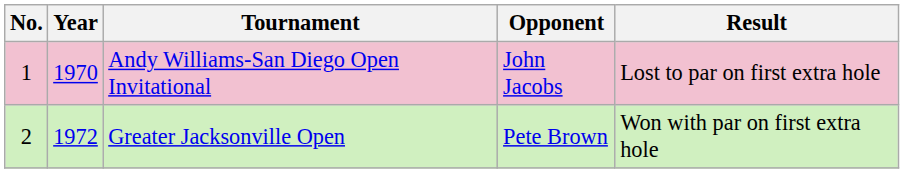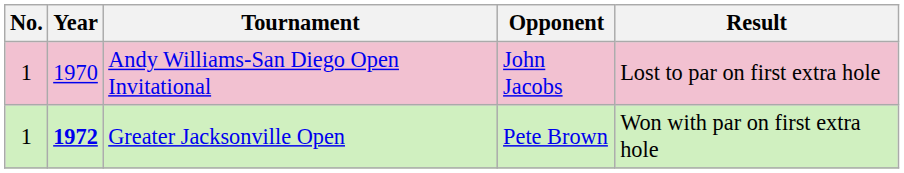 <table class="wikitable" style="font-size:95%;">
 <tr>
 <th>No.</th>
 <th>Year</th>
 <th>Tournament</th>
 <th>Opponent</th>
 <th>Result</th>
 </tr>
 <tr style="background:#F2C1D1;">
 <td align=center>1</td>
 <td><a href='#'>1970</a></td>
 <td><a href='#'>Andy Williams-San Diego Open Invitational</a></td>
 <td> <a href='#'>John Jacobs</a></td>
 <td>Lost to par on first extra hole</td>
 </tr>
 <tr style="background:#D0F0C0;">
-<td align=center>2</td>
-<td><a href='#'>1972</a></td>
+<td align=center>1</td>
+<td><strong><a href='#'>1972</a></strong></td>
 <td><a href='#'>Greater Jacksonville Open</a></td>
 <td> <a href='#'>Pete Brown</a></td>
 <td>Won with par on first extra hole</td>
 </tr>
 </table>
